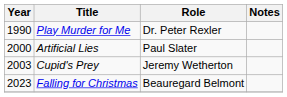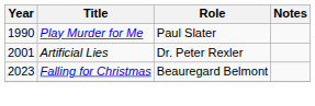 <table class="wikitable sortable">
 <tr>
 <th>Year</th>
 <th>Title</th>
 <th>Role</th>
 <th class="unsortable">Notes</th>
 </tr>
 <tr>
 <td>1990</td>
 <td><em><a href='#'>Play Murder for Me</a></em></td>
-<td>Dr. Peter Rexler</td>
-<td></td>
-</tr>
-<tr>
-<td>2000</td>
-<td><em>Artificial Lies</em></td>
 <td>Paul Slater</td>
 <td></td>
 </tr>
 <tr>
-<td>2003</td>
-<td><em>Cupid's Prey</em></td>
-<td>Jeremy Wetherton</td>
+<td>2001</td>
+<td><em>Artificial Lies</em></td>
+<td>Dr. Peter Rexler</td>
 <td></td>
 </tr>
 <tr>
 <td>2023</td>
 <td><em><a href='#'>Falling for Christmas</a></em></td>
 <td>Beauregard Belmont</td>
 <td></td>
 </tr>
 <tr>
 </tr>
 </table>
